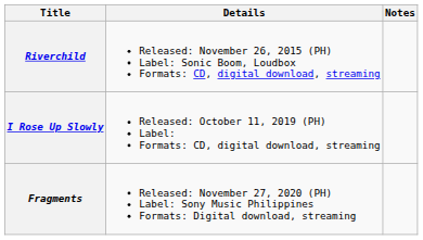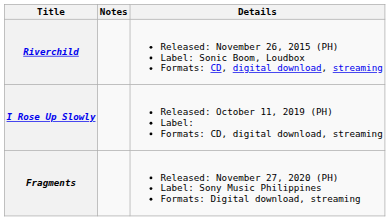 <table class="wikitable plainrowheaders">
 <tr>
 <th scope="col">Title</th>
+<th scope="col">Notes</th>
 <th scope="col">Details</th>
-<th scope="col">Notes</th>
 </tr>
 <tr>
 <th scope="row"><em><a href='#'>Riverchild</a></em></th>
+<td></td>
 <td><br><ul><li>Released: November 26, 2015 <span>(PH)</span></li><li>Label: Sonic Boom, Loudbox</li><li>Formats: <a href='#'>CD</a>, <a href='#'>digital download</a>, <a href='#'>streaming</a></li></ul></td>
-<td></td>
 </tr>
 <tr>
 <th scope="row"><em><a href='#'>I Rose Up Slowly</a></em></th>
+<td></td>
 <td><br><ul><li>Released: October 11, 2019 <span>(PH)</span></li><li>Label:</li><li>Formats: CD, digital download, streaming</li></ul></td>
-<td></td>
 </tr>
 <tr>
 <th scope="row"><em>Fragments</em></th>
+<td></td>
 <td><br><ul><li>Released: November 27, 2020 <span>(PH)</span></li><li>Label: Sony Music Philippines</li><li>Formats: Digital download, streaming</li></ul></td>
-<td></td>
 </tr>
 </table>
